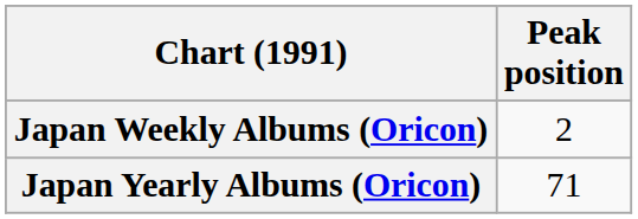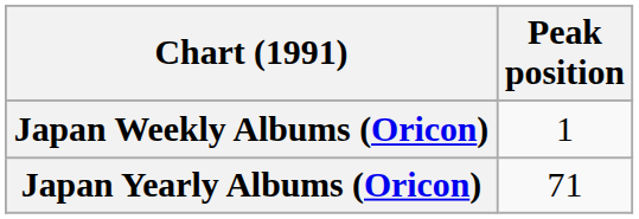 <table class="wikitable sortable plainrowheaders" style="text-align:center;">
 <tr>
 <th scope="col">Chart (1991)</th>
 <th scope="col">Peak<br>position</th>
 </tr>
 <tr>
 <th scope="row">Japan Weekly Albums (<a href='#'>Oricon</a>)</th>
-<td style="text-align:center;">2</td>
+<td style="text-align:center;">1</td>
 </tr>
 <tr>
 <th scope="row">Japan Yearly Albums (<a href='#'>Oricon</a>)</th>
 <td style="text-align:center;">71</td>
 </tr>
 </table>
